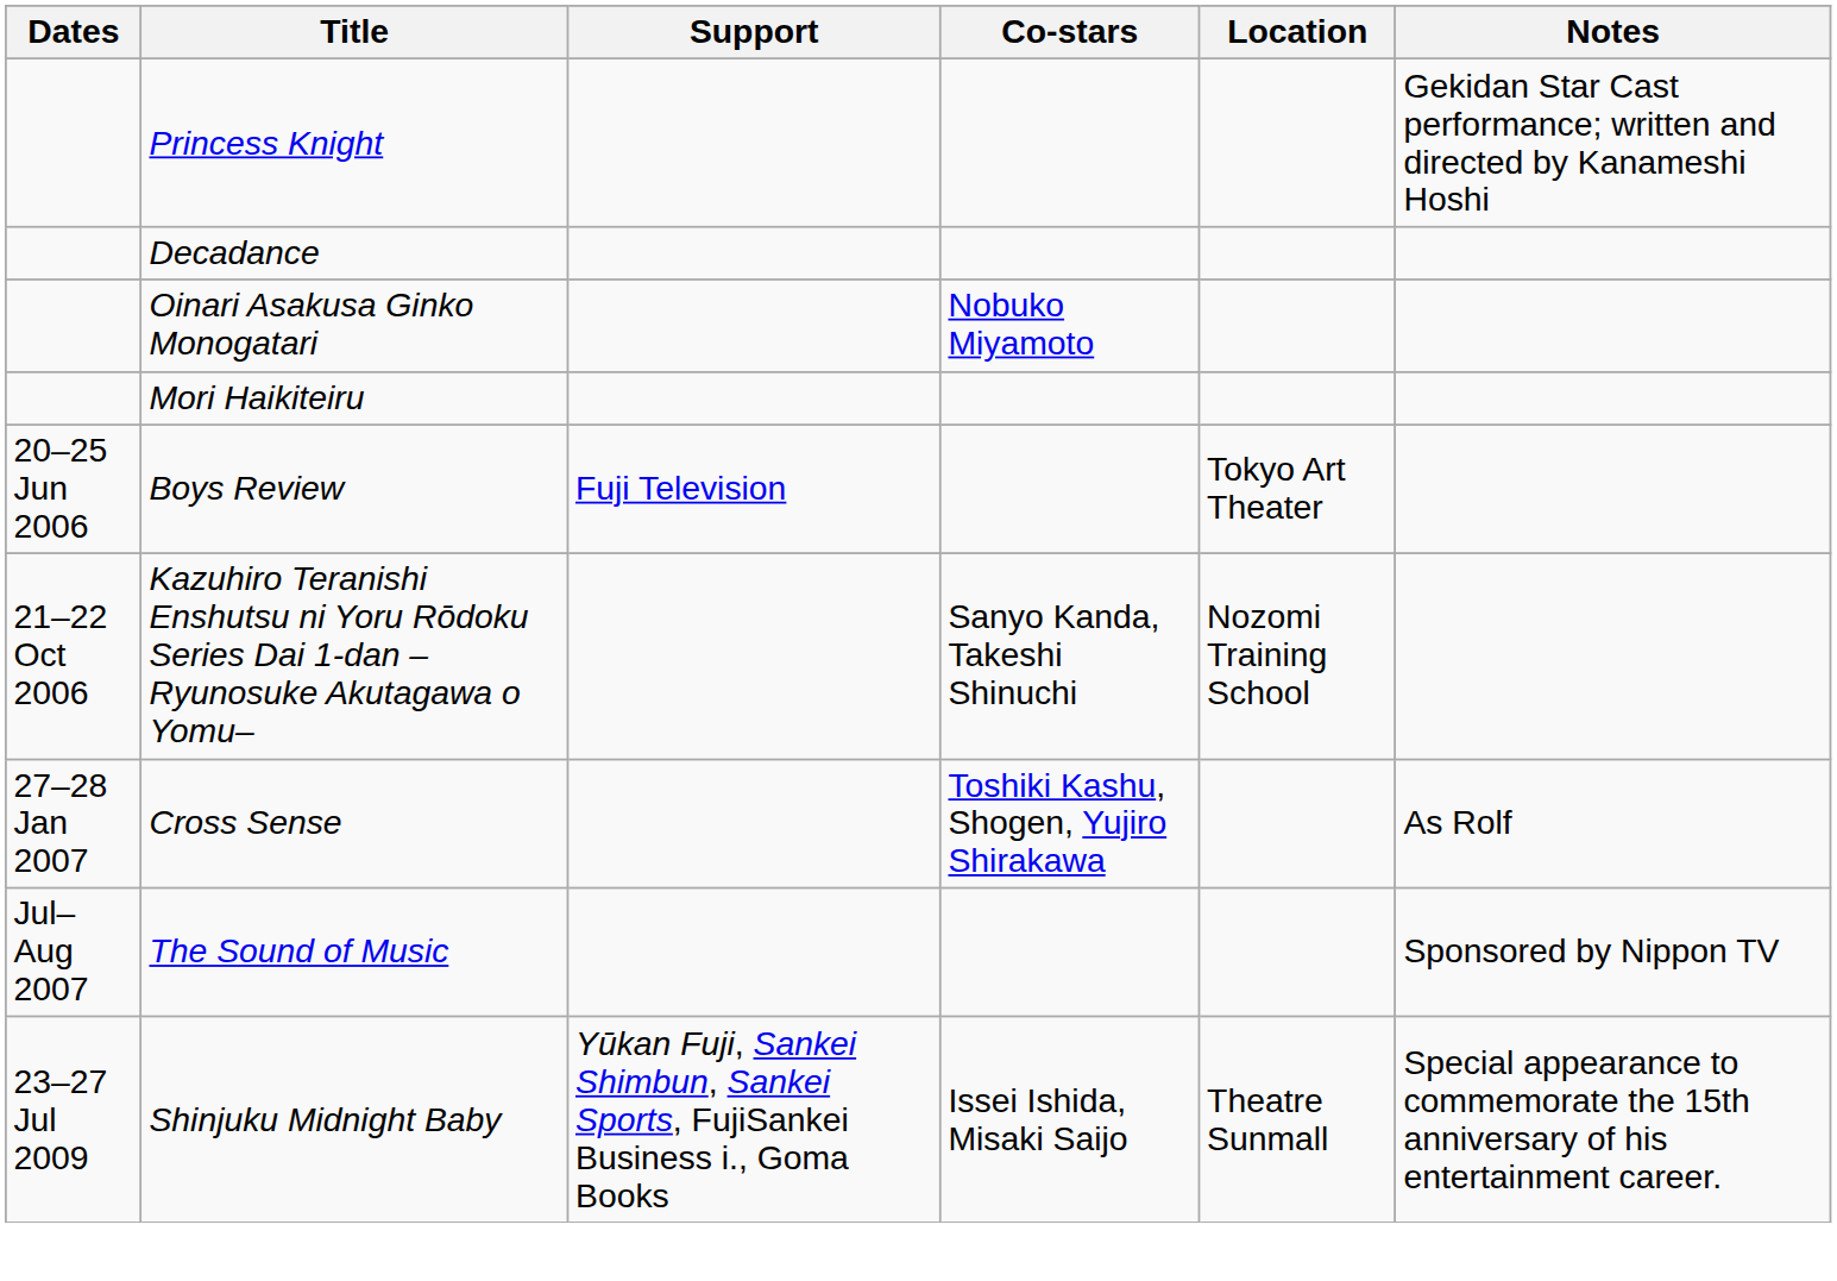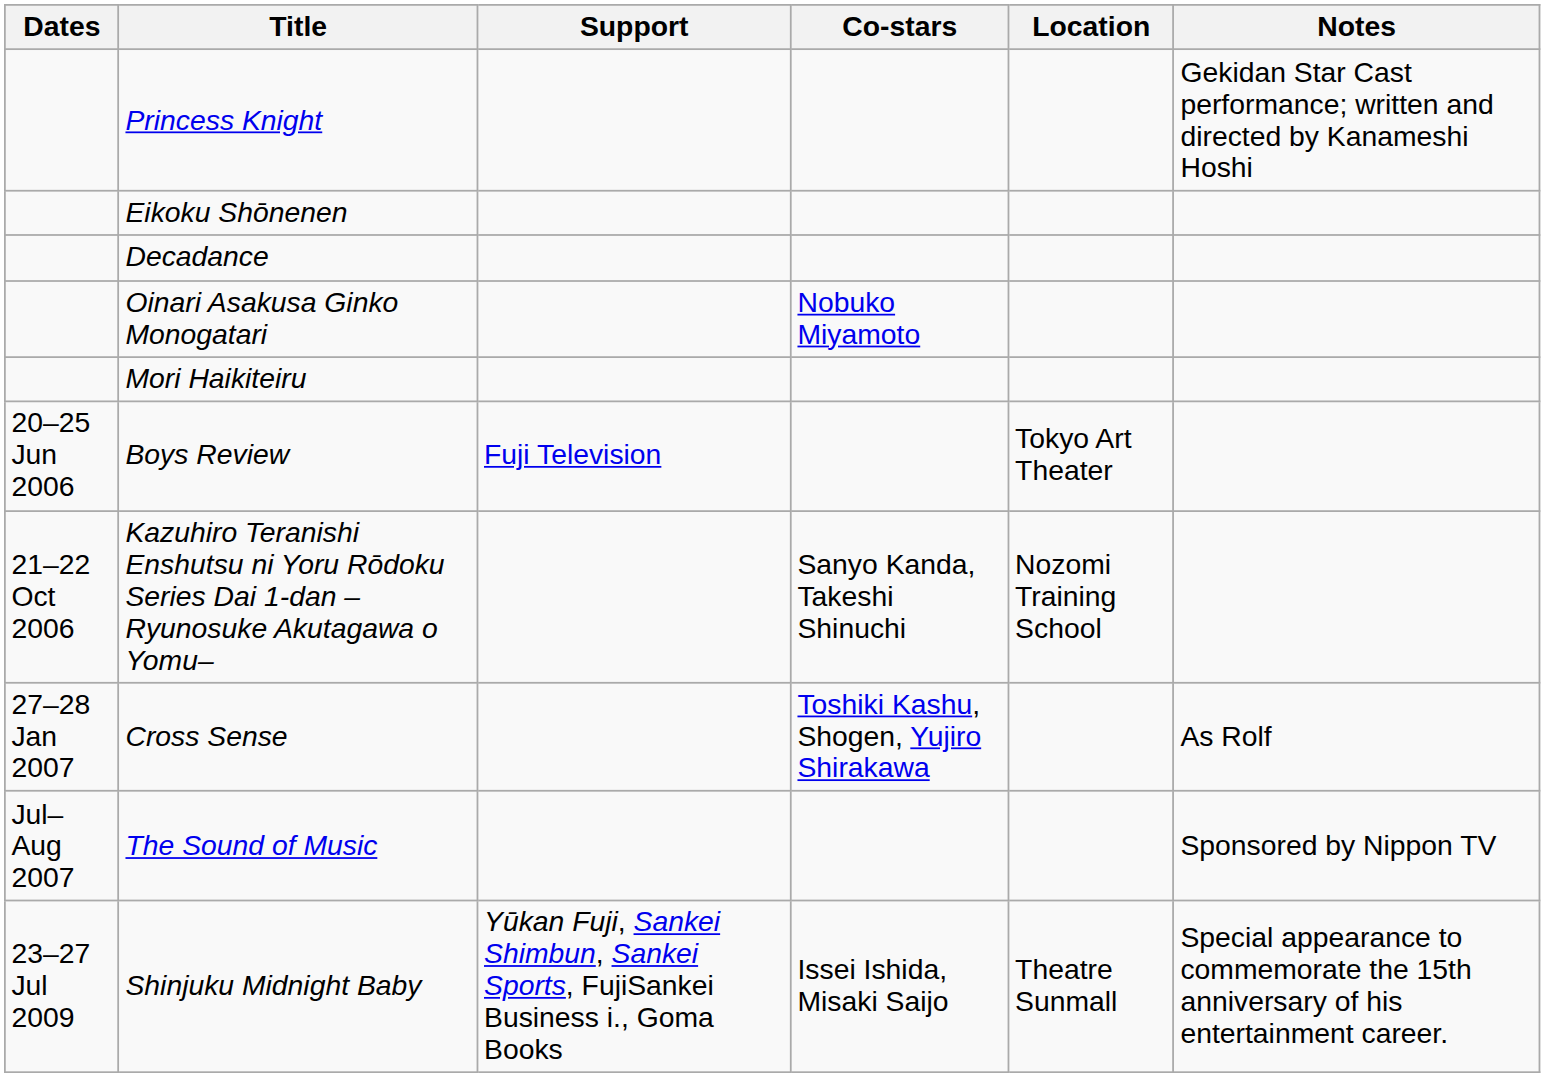 <table class="wikitable">
 <tr>
 <th>Dates</th>
 <th>Title</th>
 <th>Support</th>
 <th>Co-stars</th>
 <th>Location</th>
 <th>Notes</th>
 </tr>
 <tr>
 <td></td>
 <td><em><a href='#'>Princess Knight</a></em></td>
 <td></td>
 <td></td>
 <td></td>
 <td>Gekidan Star Cast performance; written and directed by Kanameshi Hoshi</td>
+</tr>
+<tr>
+<td></td>
+<td><em>Eikoku Shōnenen</em></td>
+<td></td>
+<td></td>
+<td></td>
+<td></td>
 </tr>
 <tr>
 <td></td>
 <td><em>Decadance</em></td>
 <td></td>
 <td></td>
 <td></td>
 <td></td>
 </tr>
 <tr>
 <td></td>
 <td><em>Oinari Asakusa Ginko Monogatari</em></td>
 <td></td>
 <td><a href='#'>Nobuko Miyamoto</a></td>
 <td></td>
 <td></td>
 </tr>
 <tr>
 <td></td>
 <td><em>Mori Haikiteiru</em></td>
 <td></td>
 <td></td>
 <td></td>
 <td></td>
 </tr>
 <tr>
 <td>20–25 Jun 2006</td>
 <td><em>Boys Review</em></td>
 <td><a href='#'>Fuji Television</a></td>
 <td></td>
 <td>Tokyo Art Theater</td>
 <td></td>
 </tr>
 <tr>
 <td>21–22 Oct 2006</td>
 <td><em>Kazuhiro Teranishi Enshutsu ni Yoru Rōdoku Series Dai 1-dan –Ryunosuke Akutagawa o Yomu–</em></td>
 <td></td>
 <td>Sanyo Kanda, Takeshi Shinuchi</td>
 <td>Nozomi Training School</td>
 <td></td>
 </tr>
 <tr>
 <td>27–28 Jan 2007</td>
 <td><em>Cross Sense</em></td>
 <td></td>
 <td><a href='#'>Toshiki Kashu</a>, Shogen, <a href='#'>Yujiro Shirakawa</a></td>
 <td></td>
 <td>As Rolf</td>
 </tr>
 <tr>
 <td>Jul–Aug 2007</td>
 <td><em><a href='#'>The Sound of Music</a></em></td>
 <td></td>
 <td></td>
 <td></td>
 <td>Sponsored by Nippon TV</td>
 </tr>
 <tr>
 <td>23–27 Jul 2009</td>
 <td><em>Shinjuku Midnight Baby</em></td>
 <td><em>Yūkan Fuji</em>, <em><a href='#'>Sankei Shimbun</a></em>, <em><a href='#'>Sankei Sports</a></em>, FujiSankei Business i., Goma Books</td>
 <td>Issei Ishida, Misaki Saijo</td>
 <td>Theatre Sunmall</td>
 <td>Special appearance to commemorate the 15th anniversary of his entertainment career.</td>
 </tr>
 </table>
